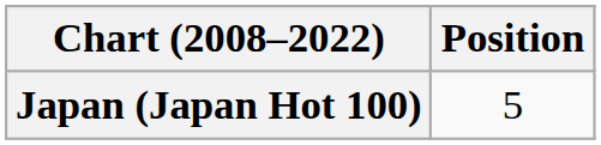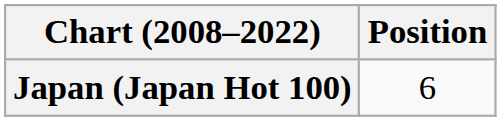 <table class="wikitable plainrowheaders" style="text-align:center">
 <tr>
 <th scope="col">Chart (2008–2022)</th>
 <th scope="col">Position</th>
 </tr>
 <tr>
 <th scope="row">Japan (Japan Hot 100)</th>
-<td>5</td>
+<td>6</td>
 </tr>
 </table>
